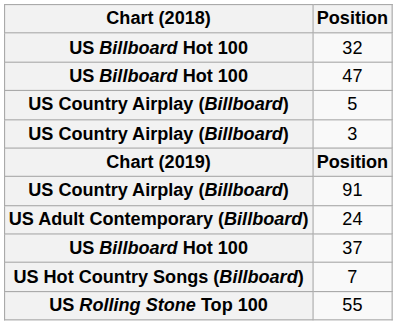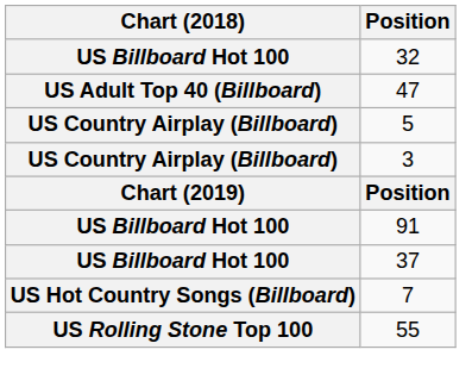 <table class="wikitable sortable plainrowheaders" style="text-align:center">
 <tr>
 <th scope="col">Chart (2018)</th>
 <th scope="col">Position</th>
 </tr>
 <tr>
 <th scope="row">US <em>Billboard</em> Hot 100</th>
 <td>32</td>
 </tr>
 <tr>
-<th scope="row">US <em>Billboard</em> Hot 100</th>
+<th scope="row">US Adult Top 40 (<em>Billboard</em>)</th>
 <td>47</td>
 </tr>
 <tr>
 <th scope="row">US Country Airplay (<em>Billboard</em>)</th>
 <td>5</td>
 </tr>
 <tr>
 <th scope="row">US Country Airplay (<em>Billboard</em>)</th>
 <td>3</td>
 </tr>
 <tr>
 <th scope="col">Chart (2019)</th>
 <th scope="col">Position</th>
 </tr>
 <tr>
-<th scope="row">US Country Airplay (<em>Billboard</em>)</th>
+<th scope="row">US <em>Billboard</em> Hot 100</th>
 <td>91</td>
-</tr>
-<tr>
-<th scope="row">US Adult Contemporary (<em>Billboard</em>)</th>
-<td>24</td>
 </tr>
 <tr>
 <th scope="row">US <em>Billboard</em> Hot 100</th>
 <td>37</td>
 </tr>
 <tr>
 <th scope="row">US Hot Country Songs (<em>Billboard</em>)</th>
 <td>7</td>
 </tr>
 <tr>
 <th scope="row">US <em>Rolling Stone</em> Top 100</th>
 <td>55</td>
 </tr>
 </table>
